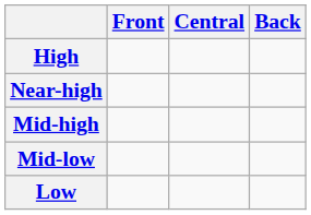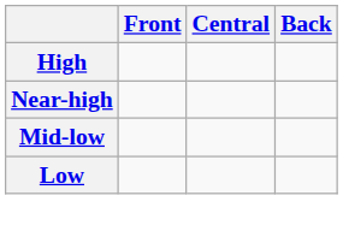 <table class="wikitable">
 <tr>
 <th></th>
 <th><a href='#'>Front</a></th>
 <th><a href='#'>Central</a></th>
 <th><a href='#'>Back</a></th>
 </tr>
 <tr>
 <th><a href='#'>High</a></th>
 <td></td>
 <td></td>
 <td></td>
 </tr>
 <tr>
 <th><a href='#'>Near-high</a></th>
 <td></td>
 <td></td>
 <td></td>
 </tr>
 <tr>
-<th><a href='#'>Mid-high</a></th>
-<td></td>
-<td></td>
-<td></td>
-</tr>
-<tr>
 <th><a href='#'>Mid-low</a></th>
 <td></td>
 <td></td>
 <td></td>
 </tr>
 <tr>
 <th><a href='#'>Low</a></th>
 <td></td>
 <td></td>
 <td></td>
 </tr>
 </table>
